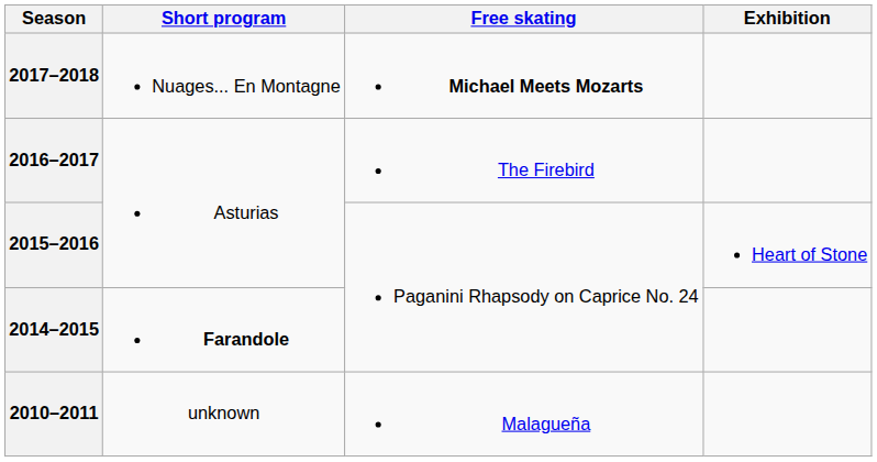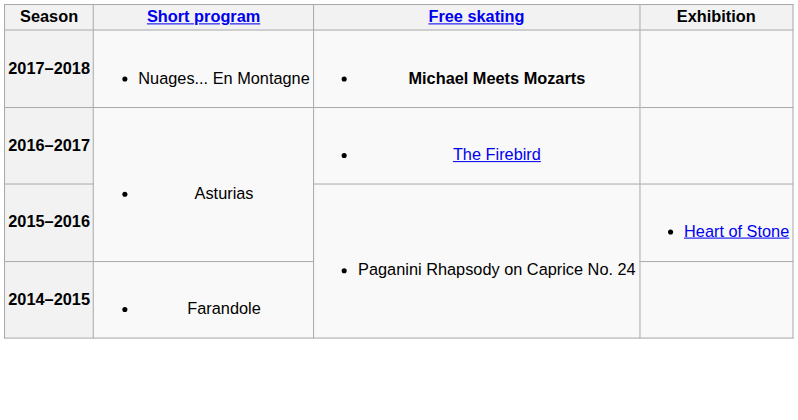 <table class=wikitable style=text-align:center>
 <tr>
 <th>Season</th>
 <th><a href='#'>Short program</a></th>
 <th><a href='#'>Free skating</a></th>
 <th>Exhibition</th>
 </tr>
 <tr>
 <th>2017–2018</th>
 <td><br><ul><li>Nuages... En Montagne <br></li></ul></td>
 <td><strong><br><ul><li>Michael Meets Mozarts <br></li></ul></strong></td>
 <td></td>
 </tr>
 <tr>
 <th>2016–2017 <br> </th>
 <td rowspan=2><br><ul><li>Asturias <br></li></ul></td>
 <td><br><ul><li><a href='#'>The Firebird</a> <br></li></ul></td>
 <td></td>
 </tr>
 <tr>
 <th>2015–2016 <br> </th>
 <td rowspan=2><br><ul><li>Paganini Rhapsody on Caprice No. 24 <br></li></ul></td>
 <td><br><ul><li><a href='#'>Heart of Stone</a> <br></li></ul></td>
 </tr>
 <tr>
 <th>2014–2015 <br> </th>
-<td><strong><br><ul><li>Farandole <br></li></ul></strong></td>
-<td></td>
-</tr>
-<tr>
-<th>2010–2011</th>
-<td align="center">unknown</td>
-<td><br><ul><li><a href='#'>Malagueña</a> <br></li></ul></td>
+<td><br><ul><li>Farandole <br></li></ul></td>
 <td></td>
 </tr>
 </table>
